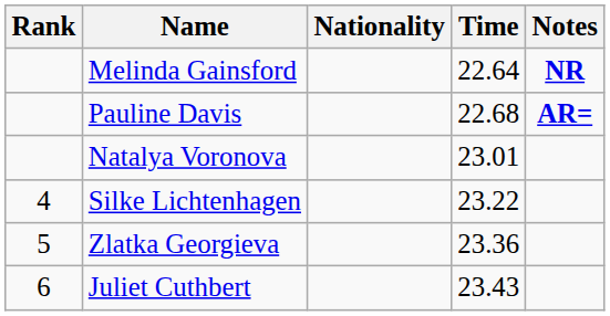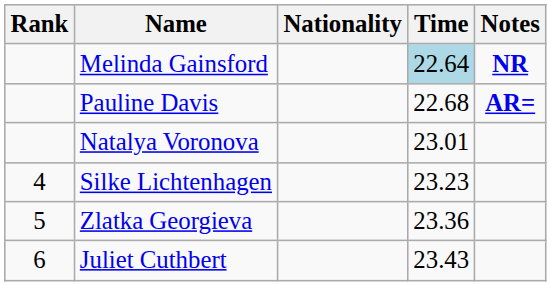 <table class="wikitable sortable" style="text-align:center">
 <tr>
 <th>Rank</th>
 <th>Name</th>
 <th>Nationality</th>
 <th>Time</th>
 <th>Notes</th>
 </tr>
 <tr>
 <td></td>
 <td align="left"><a href='#'>Melinda Gainsford</a></td>
 <td align=left></td>
-<td>22.64</td>
+<td style="background: lightblue;">22.64</td>
 <td><strong><a href='#'>NR</a></strong></td>
 </tr>
 <tr>
 <td></td>
 <td align="left"><a href='#'>Pauline Davis</a></td>
 <td align=left></td>
 <td>22.68</td>
 <td><strong><a href='#'>AR=</a></strong></td>
 </tr>
 <tr>
 <td></td>
 <td align="left"><a href='#'>Natalya Voronova</a></td>
 <td align=left></td>
 <td>23.01</td>
 <td></td>
 </tr>
 <tr>
 <td>4</td>
 <td align="left"><a href='#'>Silke Lichtenhagen</a></td>
 <td align=left></td>
-<td>23.22</td>
+<td>23.23</td>
 <td></td>
 </tr>
 <tr>
 <td>5</td>
 <td align="left"><a href='#'>Zlatka Georgieva</a></td>
 <td align=left></td>
 <td>23.36</td>
 <td></td>
 </tr>
 <tr>
 <td>6</td>
 <td align="left"><a href='#'>Juliet Cuthbert</a></td>
 <td align=left></td>
 <td>23.43</td>
 <td></td>
 </tr>
 </table>
